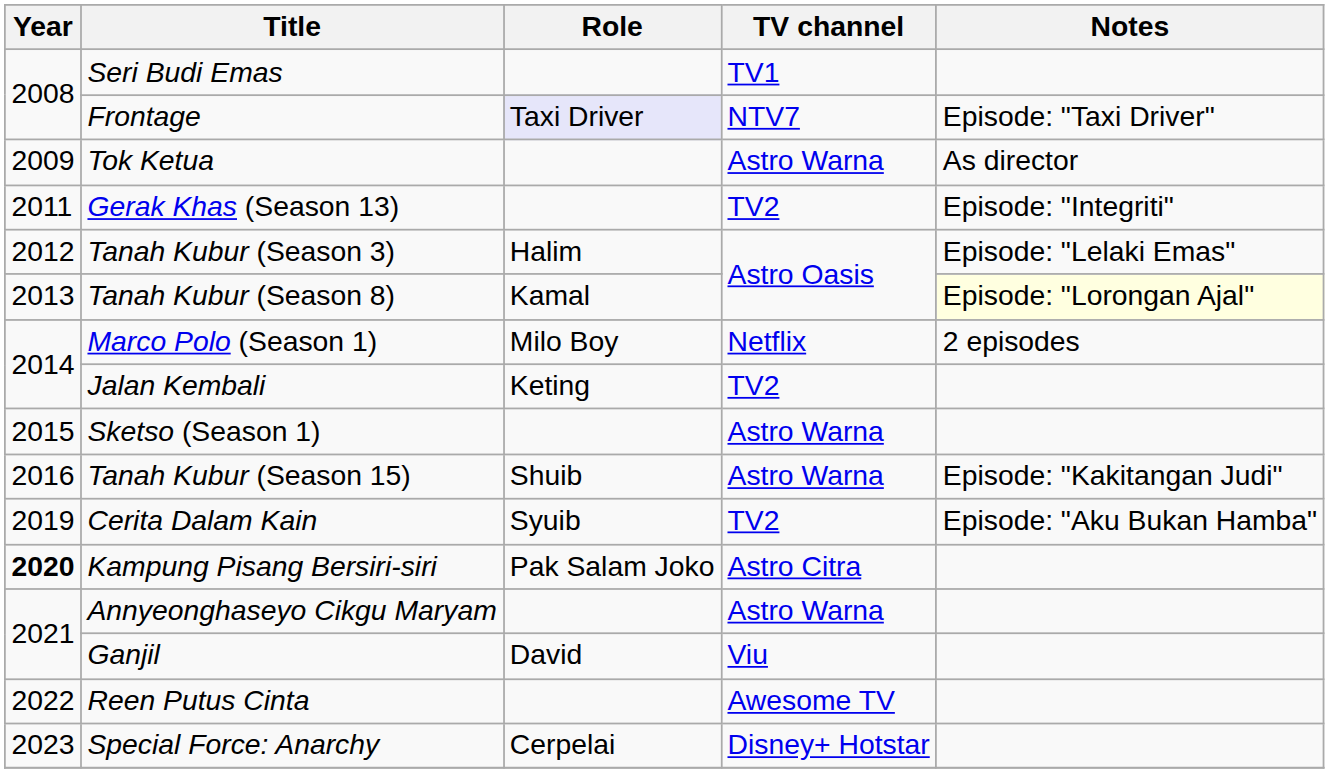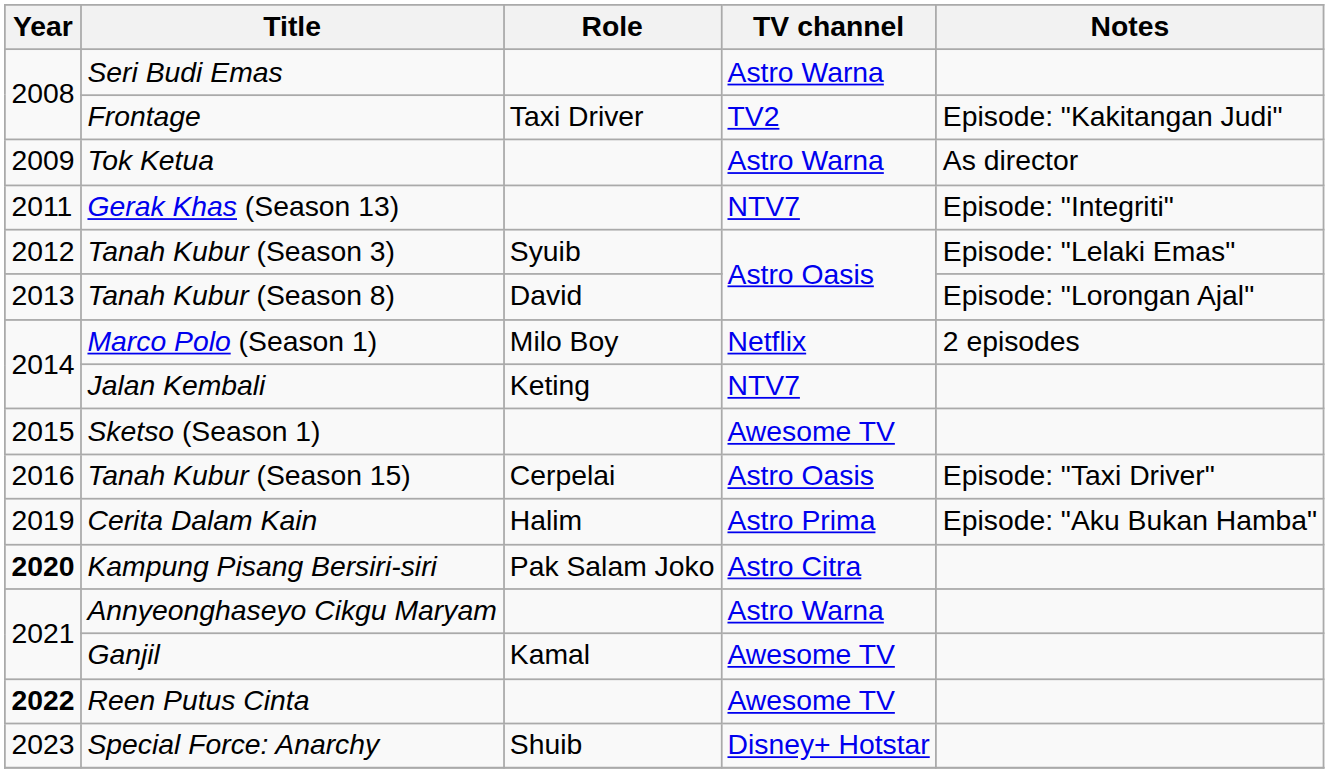 <table class="wikitable">
 <tr>
 <th>Year</th>
 <th>Title</th>
 <th>Role</th>
 <th>TV channel</th>
 <th>Notes</th>
 </tr>
 <tr>
 <td rowspan="2">2008</td>
 <td><em>Seri Budi Emas</em></td>
 <td></td>
-<td><a href='#'>TV1</a></td>
+<td><a href='#'>Astro Warna</a></td>
 <td></td>
 </tr>
 <tr>
 <td><em>Frontage</em></td>
-<td style="background: lavender;">Taxi Driver</td>
-<td><a href='#'>NTV7</a></td>
-<td>Episode: "Taxi Driver"</td>
+<td>Taxi Driver</td>
+<td><a href='#'>TV2</a></td>
+<td>Episode: "Kakitangan Judi"</td>
 </tr>
 <tr>
 <td>2009</td>
 <td><em>Tok Ketua</em></td>
 <td></td>
 <td><a href='#'>Astro Warna</a></td>
 <td>As director</td>
 </tr>
 <tr>
 <td>2011</td>
 <td><em><a href='#'>Gerak Khas</a></em> (Season 13)</td>
 <td></td>
-<td><a href='#'>TV2</a></td>
+<td><a href='#'>NTV7</a></td>
 <td>Episode: "Integriti"</td>
 </tr>
 <tr>
 <td>2012</td>
 <td><em>Tanah Kubur</em> (Season 3)</td>
-<td>Halim</td>
+<td>Syuib</td>
 <td rowspan="2"><a href='#'>Astro Oasis</a></td>
 <td>Episode: "Lelaki Emas"</td>
 </tr>
 <tr>
 <td>2013</td>
 <td><em>Tanah Kubur</em> (Season 8)</td>
-<td>Kamal</td>
-<td style="background: lightyellow;">Episode: "Lorongan Ajal"</td>
+<td>David</td>
+<td>Episode: "Lorongan Ajal"</td>
 </tr>
 <tr>
 <td rowspan="2">2014</td>
 <td><em><a href='#'>Marco Polo</a></em> (Season 1)</td>
 <td>Milo Boy</td>
 <td><a href='#'>Netflix</a></td>
 <td>2 episodes</td>
 </tr>
 <tr>
 <td><em>Jalan Kembali</em></td>
 <td>Keting</td>
-<td><a href='#'>TV2</a></td>
+<td><a href='#'>NTV7</a></td>
 <td></td>
 </tr>
 <tr>
 <td>2015</td>
 <td><em>Sketso</em> (Season 1)</td>
 <td></td>
-<td><a href='#'>Astro Warna</a></td>
+<td><a href='#'>Awesome TV</a></td>
 <td></td>
 </tr>
 <tr>
 <td>2016</td>
 <td><em>Tanah Kubur</em> (Season 15)</td>
-<td>Shuib</td>
-<td><a href='#'>Astro Warna</a></td>
-<td>Episode: "Kakitangan Judi"</td>
+<td>Cerpelai</td>
+<td><a href='#'>Astro Oasis</a></td>
+<td>Episode: "Taxi Driver"</td>
 </tr>
 <tr>
 <td>2019</td>
 <td><em>Cerita Dalam Kain</em></td>
-<td>Syuib</td>
-<td><a href='#'>TV2</a></td>
+<td>Halim</td>
+<td><a href='#'>Astro Prima</a></td>
 <td>Episode: "Aku Bukan Hamba"</td>
 </tr>
 <tr>
 <td><strong>2020</strong></td>
 <td><em>Kampung Pisang Bersiri-siri</em></td>
 <td>Pak Salam Joko</td>
 <td><a href='#'>Astro Citra</a></td>
 <td></td>
 </tr>
 <tr>
 <td rowspan="2">2021</td>
 <td><em>Annyeonghaseyo Cikgu Maryam</em></td>
 <td></td>
 <td><a href='#'>Astro Warna</a></td>
 <td></td>
 </tr>
 <tr>
 <td><em>Ganjil</em></td>
-<td>David</td>
-<td><a href='#'>Viu</a></td>
+<td>Kamal</td>
+<td><a href='#'>Awesome TV</a></td>
 <td></td>
 </tr>
 <tr>
-<td>2022</td>
+<td><strong>2022</strong></td>
 <td><em>Reen Putus Cinta</em></td>
 <td></td>
 <td><a href='#'>Awesome TV</a></td>
 <td></td>
 </tr>
 <tr>
 <td>2023</td>
 <td><em>Special Force: Anarchy</em></td>
-<td>Cerpelai</td>
+<td>Shuib</td>
 <td><a href='#'>Disney+ Hotstar</a></td>
 <td></td>
 </tr>
 <tr>
 </tr>
 </table>
